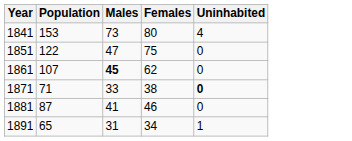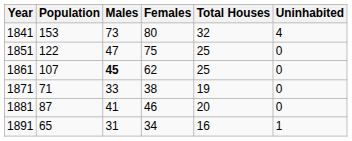 <table class="wikitable">
 <tr>
 <th>Year</th>
 <th>Population</th>
 <th>Males</th>
 <th>Females</th>
+<th>Total Houses</th>
 <th>Uninhabited</th>
 </tr>
 <tr>
 <td>1841</td>
 <td>153</td>
 <td>73</td>
 <td>80</td>
+<td>32</td>
 <td>4</td>
 </tr>
 <tr>
 <td>1851</td>
 <td>122</td>
 <td>47</td>
 <td>75</td>
+<td>25</td>
 <td>0</td>
 </tr>
 <tr>
 <td>1861</td>
 <td>107</td>
 <td><strong>45</strong></td>
 <td>62</td>
+<td>25</td>
 <td>0</td>
 </tr>
 <tr>
 <td>1871</td>
 <td>71</td>
 <td>33</td>
 <td>38</td>
-<td><strong>0</strong></td>
+<td>19</td>
+<td>0</td>
 </tr>
 <tr>
 <td>1881</td>
 <td>87</td>
 <td>41</td>
 <td>46</td>
+<td>20</td>
 <td>0</td>
 </tr>
 <tr>
 <td>1891</td>
 <td>65</td>
 <td>31</td>
 <td>34</td>
+<td>16</td>
 <td>1</td>
 </tr>
 </table>
